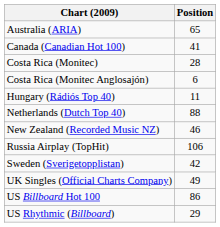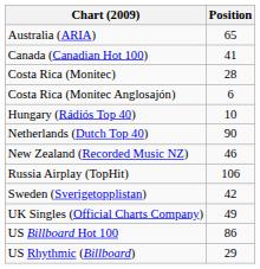 <table class="wikitable sortable">
 <tr>
 <th>Chart (2009)</th>
 <th>Position</th>
 </tr>
 <tr>
 <td>Australia (<a href='#'>ARIA</a>)</td>
 <td style="text-align:center;">65</td>
 </tr>
 <tr>
 <td>Canada (<a href='#'>Canadian Hot 100</a>)</td>
 <td style="text-align:center;">41</td>
 </tr>
 <tr>
 <td>Costa Rica (Monitec)<br></td>
 <td style="text-align:center;">28</td>
 </tr>
 <tr>
 <td>Costa Rica (Monitec Anglosajón)<br></td>
 <td style="text-align:center;">6</td>
 </tr>
 <tr>
 <td>Hungary (<a href='#'>Rádiós Top 40</a>)</td>
-<td style="text-align:center;">11</td>
+<td style="text-align:center;">10</td>
 </tr>
 <tr>
 <td>Netherlands (<a href='#'>Dutch Top 40</a>)</td>
-<td style="text-align:center;">88</td>
+<td style="text-align:center;">90</td>
 </tr>
 <tr>
 <td>New Zealand (<a href='#'>Recorded Music NZ</a>)</td>
 <td style="text-align:center;">46</td>
 </tr>
 <tr>
 <td>Russia Airplay (TopHit)</td>
 <td style="text-align:center;">106</td>
 </tr>
 <tr>
 <td>Sweden (<a href='#'>Sverigetopplistan</a>)</td>
 <td style="text-align:center;">42</td>
 </tr>
 <tr>
 <td>UK Singles (<a href='#'>Official Charts Company</a>)</td>
 <td style="text-align:center;">49</td>
 </tr>
 <tr>
 <td>US <a href='#'><em>Billboard</em> Hot 100</a></td>
 <td style="text-align:center;">86</td>
 </tr>
 <tr>
 <td>US <a href='#'>Rhythmic</a> (<em><a href='#'>Billboard</a></em>)</td>
 <td style="text-align:center;">29</td>
 </tr>
 </table>
